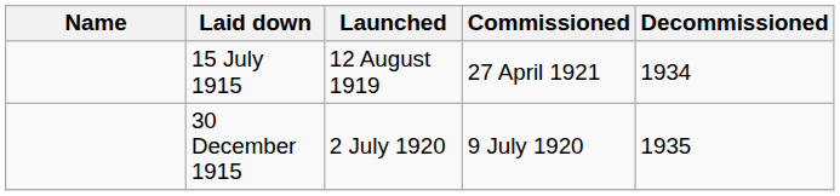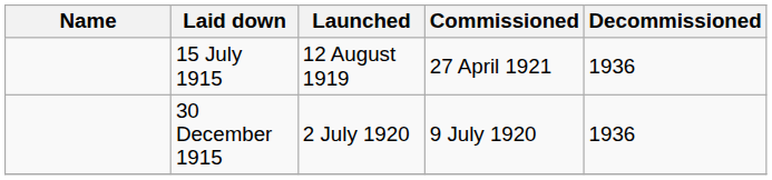 <table class="wikitable">
 <tr>
 <th width="120">Name</th>
 <th width="90">Laid down</th>
 <th width="90">Launched</th>
 <th width="90">Commissioned</th>
 <th width="90">Decommissioned</th>
 </tr>
 <tr>
 <td></td>
 <td>15 July 1915</td>
 <td>12 August 1919</td>
 <td>27 April 1921</td>
-<td>1934</td>
+<td>1936</td>
 </tr>
 <tr>
 <td></td>
 <td>30 December 1915</td>
 <td>2 July 1920</td>
 <td>9 July 1920</td>
-<td>1935</td>
+<td>1936</td>
 </tr>
 <tr>
 </tr>
 </table>
